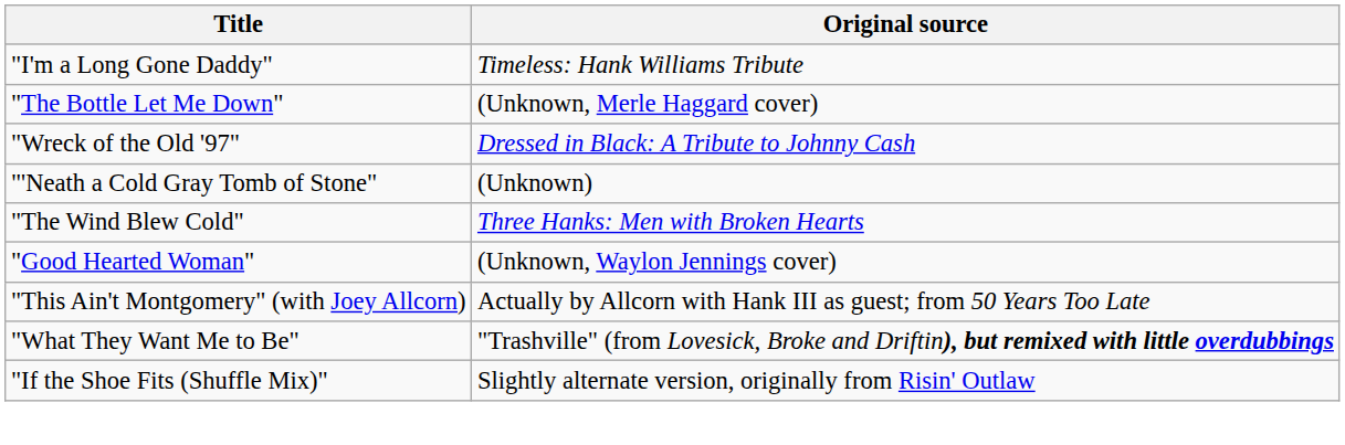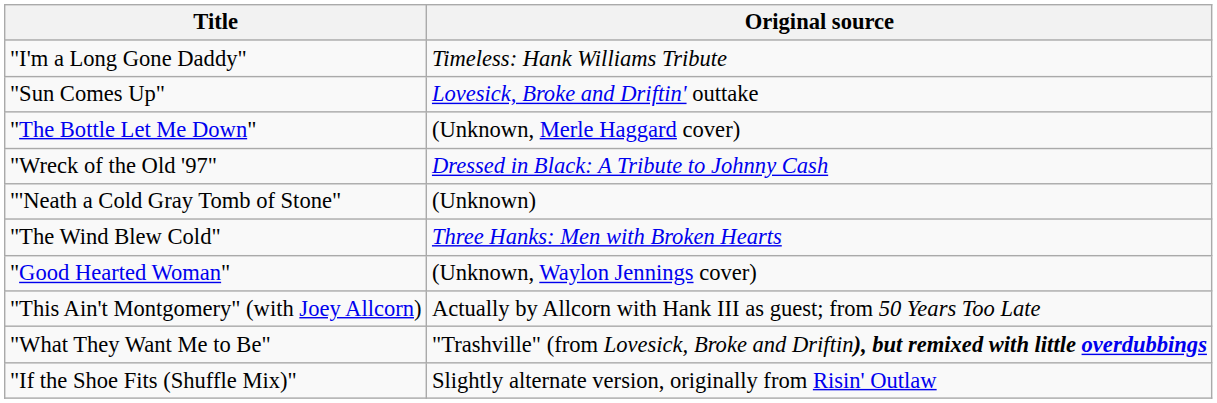 <table class="wikitable">
 <tr>
 <th>Title</th>
 <th>Original source</th>
 </tr>
 <tr>
 <td>"I'm a Long Gone Daddy"</td>
 <td><em>Timeless: Hank Williams Tribute</em></td>
+</tr>
+<tr>
+<td>"Sun Comes Up"</td>
+<td><em><a href='#'>Lovesick, Broke and Driftin'</a></em> outtake</td>
 </tr>
 <tr>
 <td>"<a href='#'>The Bottle Let Me Down</a>"</td>
 <td>(Unknown, <a href='#'>Merle Haggard</a> cover)</td>
 </tr>
 <tr>
 <td>"Wreck of the Old '97"</td>
 <td><em><a href='#'>Dressed in Black: A Tribute to Johnny Cash</a></em></td>
 </tr>
 <tr>
 <td>"'Neath a Cold Gray Tomb of Stone"</td>
 <td>(Unknown)</td>
 </tr>
 <tr>
 <td>"The Wind Blew Cold"</td>
 <td><em><a href='#'>Three Hanks: Men with Broken Hearts</a></em></td>
 </tr>
 <tr>
 <td>"<a href='#'>Good Hearted Woman</a>"</td>
 <td>(Unknown, <a href='#'>Waylon Jennings</a> cover)</td>
 </tr>
 <tr>
 <td>"This Ain't Montgomery" (with <a href='#'>Joey Allcorn</a>)</td>
 <td>Actually by Allcorn with Hank III as guest; from <em>50 Years Too Late</em></td>
 </tr>
 <tr>
 <td>"What They Want Me to Be"</td>
 <td>"Trashville" (from <em>Lovesick, Broke and Driftin<strong>), but remixed with little <a href='#'>overdubbings</a></td>
 </tr>
 <tr>
 <td>"If the Shoe Fits (Shuffle Mix)"</td>
 <td>Slightly alternate version, originally from </em><a href='#'>Risin' Outlaw</a><em></td>
 </tr>
 </table>
